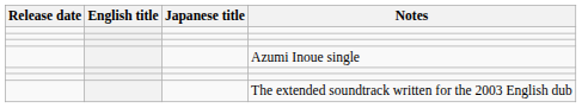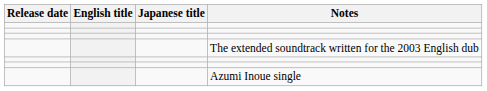 <table class="wikitable plain-row-headers sortable">
 <tr>
 <th scope="col">Release date</th>
 <th scope="col">English title</th>
 <th scope="col">Japanese title</th>
 <th scope="col" class="unsortable">Notes</th>
 </tr>
 <tr>
 <td></td>
 <th scope="row"></th>
 <td></td>
 <td></td>
 </tr>
 <tr>
 <td></td>
 <th scope="row"></th>
 <td></td>
 <td></td>
 </tr>
 <tr>
 <td></td>
 <th scope="row"></th>
 <td></td>
 <td></td>
 </tr>
 <tr>
 <td></td>
 <th scope="row"></th>
 <td></td>
-<td>Azumi Inoue single</td>
+<td>The extended soundtrack written for the 2003 English dub</td>
 </tr>
 <tr>
 <td></td>
 <th scope="row"></th>
 <td></td>
 <td></td>
 </tr>
 <tr>
 <td></td>
 <th scope="row"></th>
 <td></td>
 <td></td>
 </tr>
 <tr>
 <td></td>
 <th scope="row"></th>
 <td></td>
-<td>The extended soundtrack written for the 2003 English dub</td>
+<td>Azumi Inoue single</td>
 </tr>
 </table>
